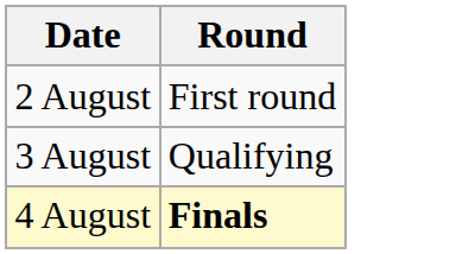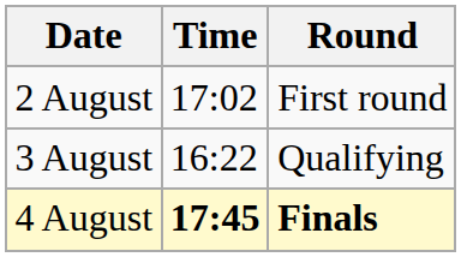 <table class="wikitable">
 <tr>
 <th>Date</th>
+<th>Time</th>
 <th>Round</th>
 </tr>
 <tr>
 <td>2 August</td>
+<td>17:02</td>
 <td>First round</td>
 </tr>
 <tr>
 <td>3 August</td>
+<td>16:22</td>
 <td>Qualifying</td>
 </tr>
 <tr style="background:lemonchiffon">
 <td>4 August</td>
+<td><strong>17:45</strong></td>
 <td><strong>Finals</strong></td>
 </tr>
 </table>
